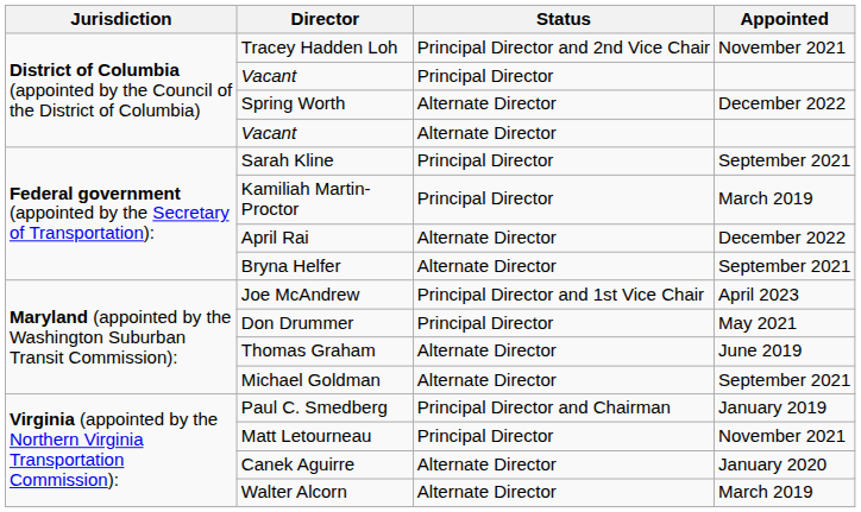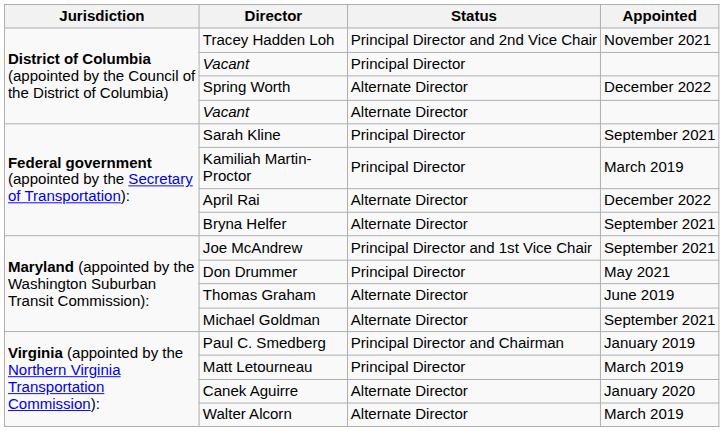 <table class="wikitable">
 <tr>
 <th style="width:200px;">Jurisdiction</th>
 <th style="width:150px;">Director</th>
 <th>Status</th>
 <th>Appointed</th>
 </tr>
 <tr>
 <td rowspan=4><strong>District of Columbia</strong> (appointed by the Council of the District of Columbia)</td>
 <td>Tracey Hadden Loh</td>
 <td>Principal Director and 2nd Vice Chair</td>
 <td>November 2021</td>
 </tr>
 <tr>
 <td><em>Vacant</em></td>
 <td>Principal Director</td>
 <td></td>
 </tr>
 <tr>
 <td>Spring Worth</td>
 <td>Alternate Director</td>
 <td>December 2022</td>
 </tr>
 <tr>
 <td><em>Vacant</em></td>
 <td>Alternate Director</td>
 <td></td>
 </tr>
 <tr>
 <td rowspan="4"><strong>Federal government</strong> (appointed by the <a href='#'>Secretary of Transportation</a>):</td>
 <td>Sarah Kline</td>
 <td>Principal Director</td>
 <td>September 2021</td>
 </tr>
 <tr>
 <td>Kamiliah Martin-Proctor</td>
 <td>Principal Director</td>
 <td>March 2019</td>
 </tr>
 <tr>
 <td>April Rai</td>
 <td>Alternate Director</td>
 <td>December 2022</td>
 </tr>
 <tr>
 <td>Bryna Helfer</td>
 <td>Alternate Director</td>
 <td>September 2021</td>
 </tr>
 <tr>
 <td rowspan="4"><strong>Maryland</strong> (appointed by the Washington Suburban Transit Commission):</td>
 <td>Joe McAndrew</td>
 <td>Principal Director and 1st Vice Chair</td>
-<td>April 2023</td>
+<td>September 2021</td>
 </tr>
 <tr>
 <td>Don Drummer</td>
 <td>Principal Director</td>
 <td>May 2021</td>
 </tr>
 <tr>
 <td>Thomas Graham</td>
 <td>Alternate Director</td>
 <td>June 2019</td>
 </tr>
 <tr>
 <td>Michael Goldman</td>
 <td>Alternate Director</td>
 <td>September 2021</td>
 </tr>
 <tr>
 <td rowspan=4><strong>Virginia</strong> (appointed by the <a href='#'>Northern Virginia Transportation Commission</a>):</td>
 <td>Paul C. Smedberg</td>
 <td>Principal Director and Chairman</td>
 <td>January 2019</td>
 </tr>
 <tr>
 <td>Matt Letourneau</td>
 <td>Principal Director</td>
-<td>November 2021</td>
+<td>March 2019</td>
 </tr>
 <tr>
 <td>Canek Aguirre</td>
 <td>Alternate Director</td>
 <td>January 2020</td>
 </tr>
 <tr>
 <td>Walter Alcorn</td>
 <td>Alternate Director</td>
 <td>March 2019</td>
 </tr>
 </table>
